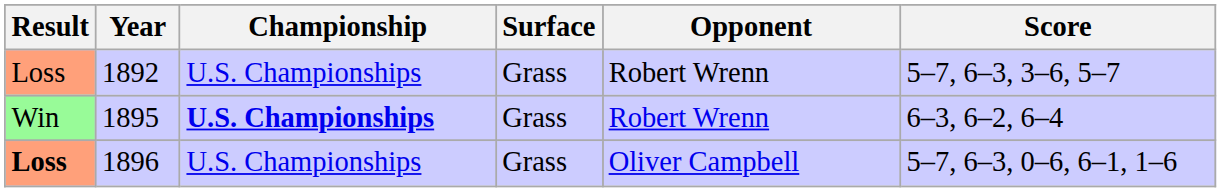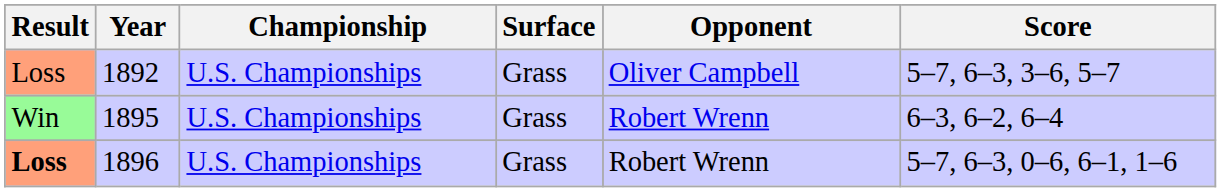 <table class="sortable wikitable">
 <tr>
 <th style="width:40px">Result</th>
 <th style="width:40px">Year</th>
 <th style="width:170px">Championship</th>
 <th style="width:50px">Surface</th>
 <th style="width:160px">Opponent</th>
 <th style="width:170px" class="unsortable">Score</th>
 </tr>
 <tr style="background:#ccf;">
 <td style="background:#ffa07a;">Loss</td>
 <td>1892</td>
 <td><a href='#'>U.S. Championships</a></td>
 <td>Grass</td>
-<td>  Robert Wrenn</td>
+<td> <a href='#'>Oliver Campbell</a></td>
 <td>5–7, 6–3, 3–6, 5–7</td>
 </tr>
 <tr style="background:#ccf;">
 <td style="background:#98fb98;">Win</td>
 <td>1895</td>
-<td><strong><a href='#'>U.S. Championships</a></strong></td>
+<td><a href='#'>U.S. Championships</a></td>
 <td>Grass</td>
 <td>  <a href='#'>Robert Wrenn</a></td>
 <td>6–3, 6–2, 6–4</td>
 </tr>
 <tr style="background:#ccf;">
 <td style="background:#ffa07a;"><strong>Loss</strong></td>
 <td>1896</td>
 <td><a href='#'>U.S. Championships</a></td>
 <td>Grass</td>
-<td> <a href='#'>Oliver Campbell</a></td>
+<td>  Robert Wrenn</td>
 <td>5–7, 6–3, 0–6, 6–1, 1–6</td>
 </tr>
 </table>
